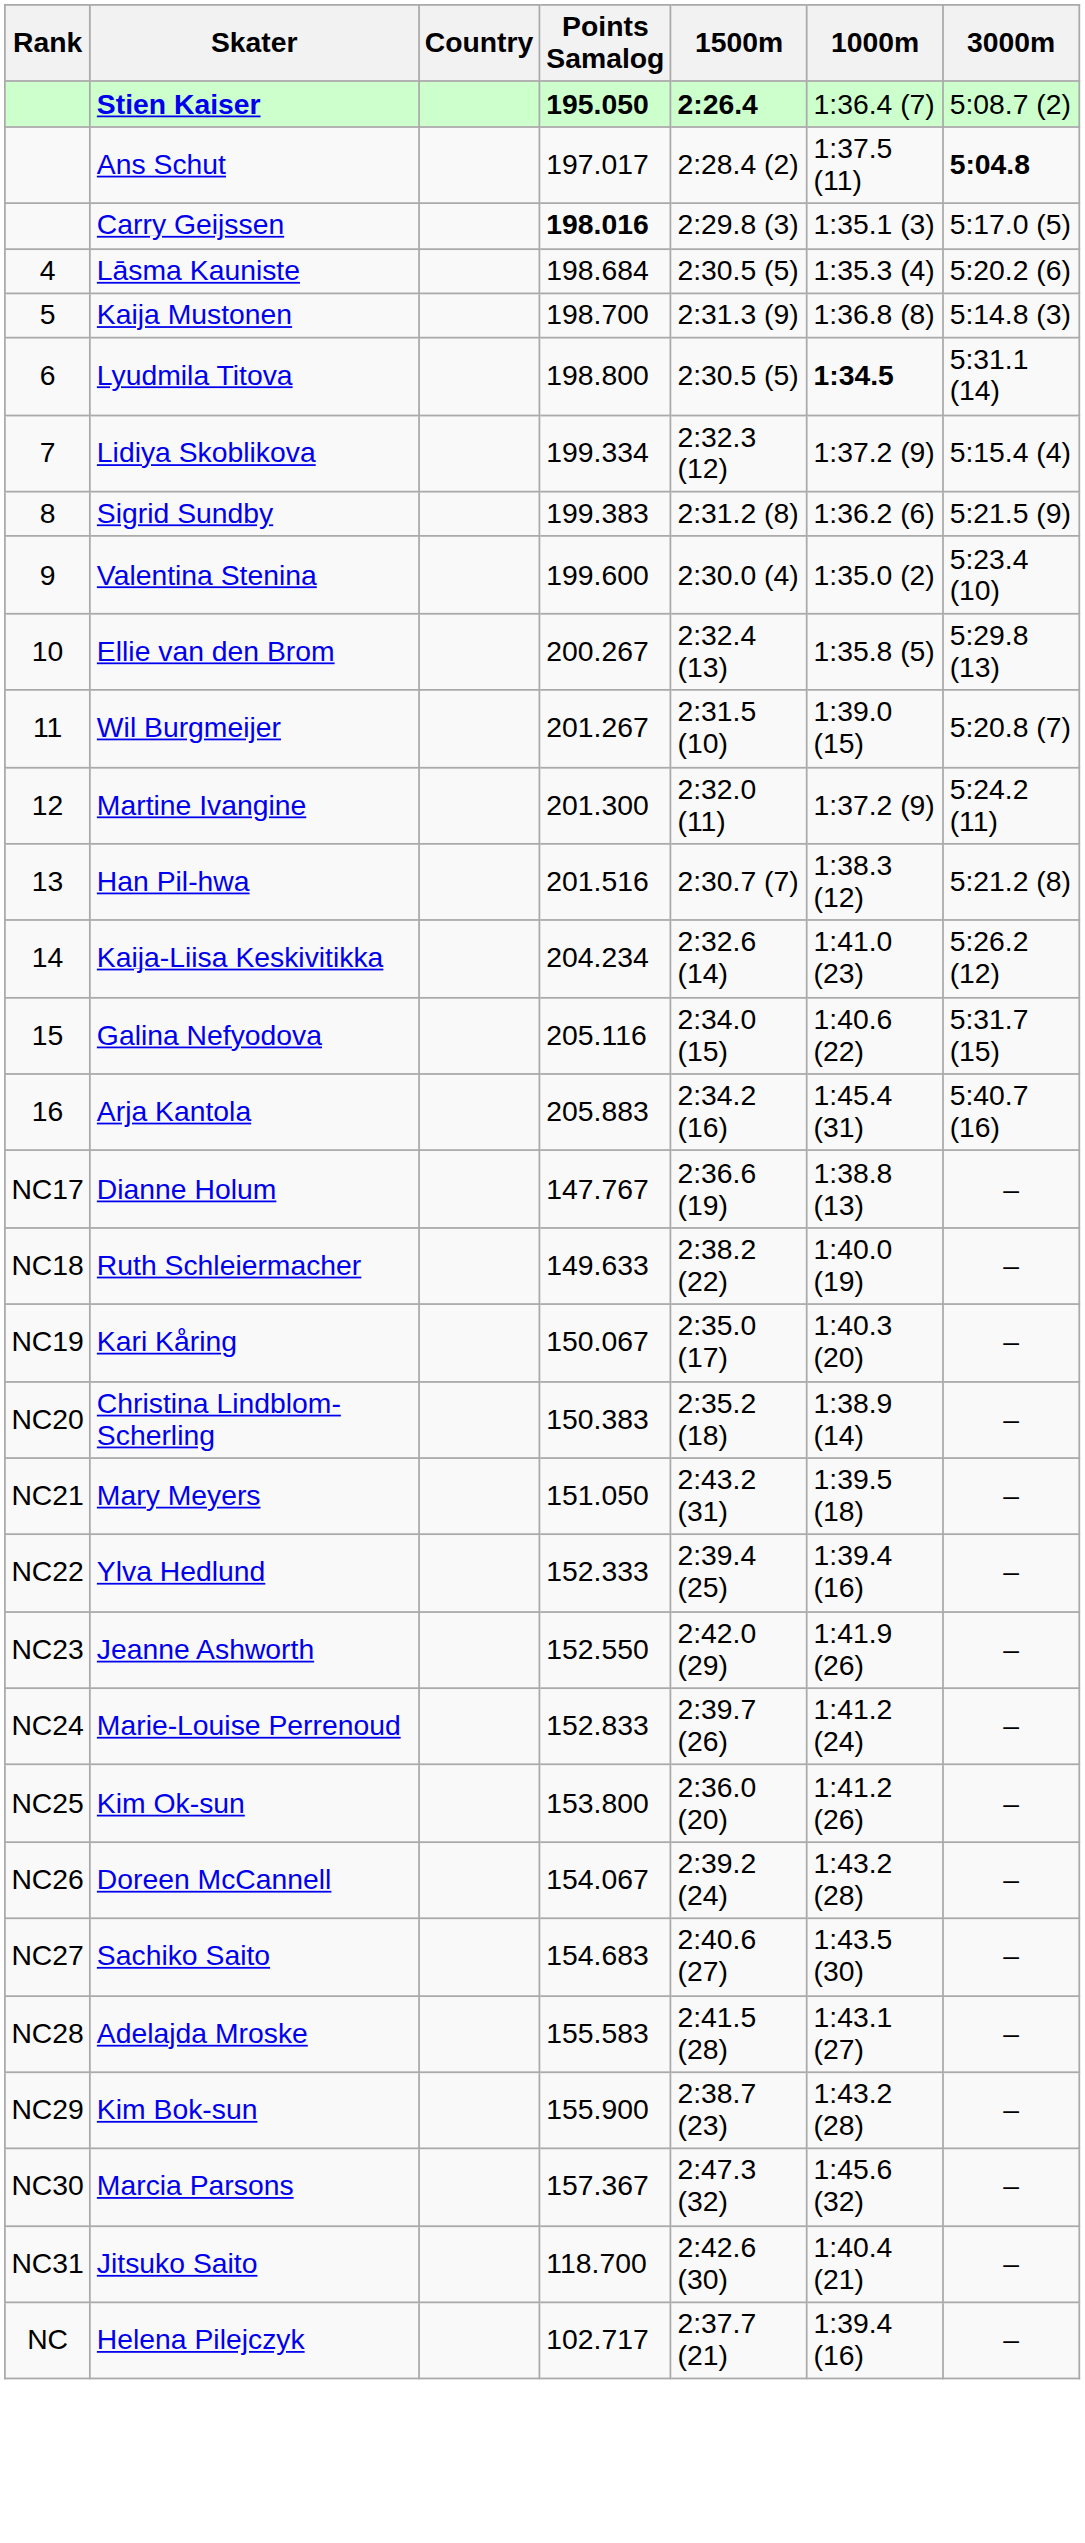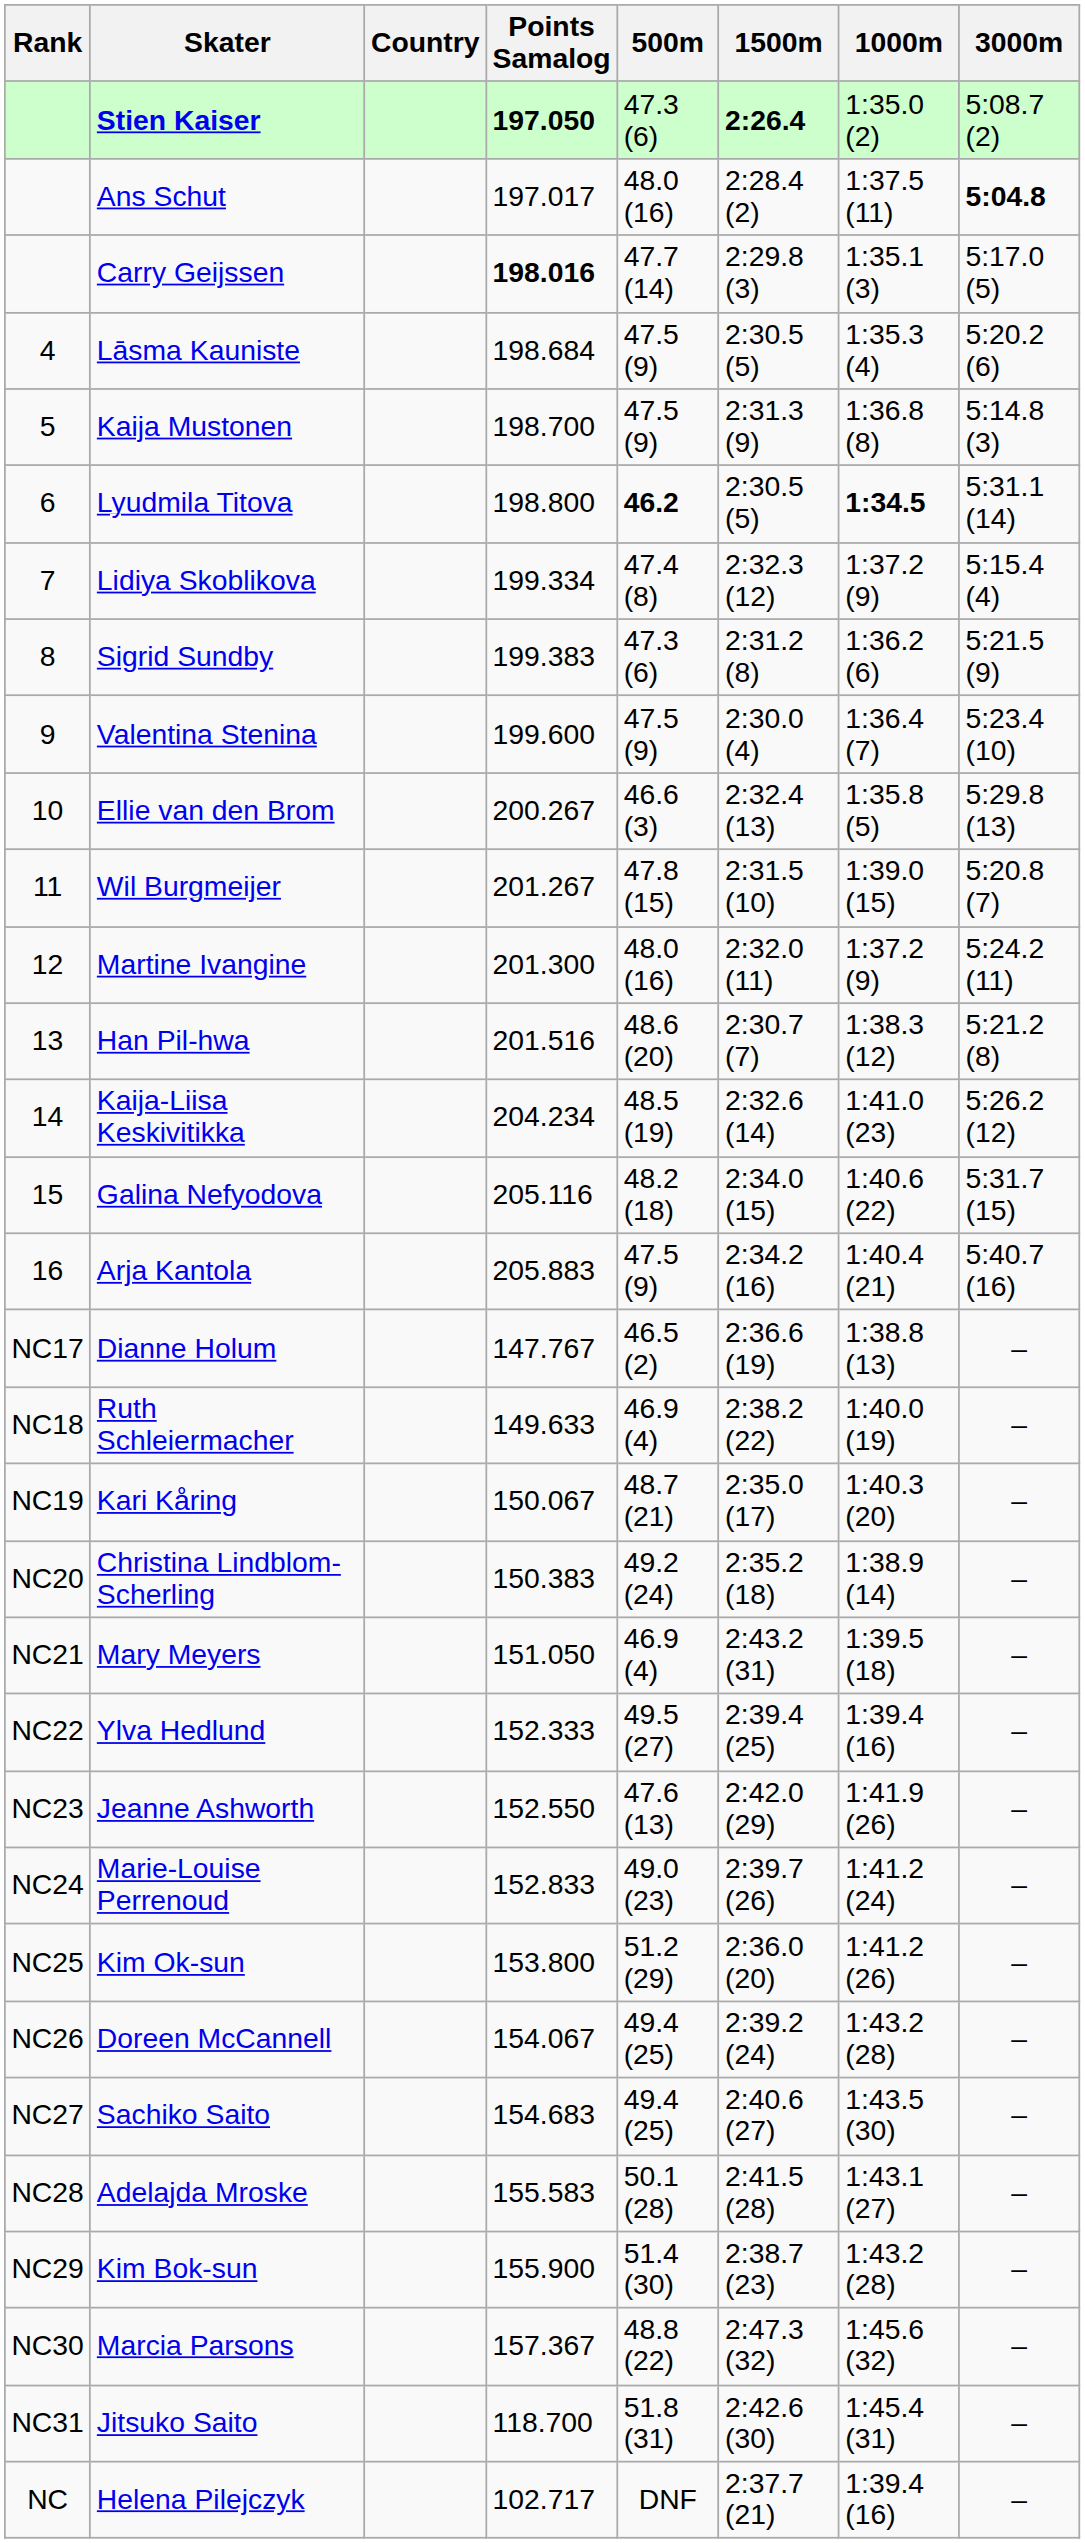 <table class="wikitable sortable" style="text-align:left">
 <tr>
 <th>Rank</th>
 <th>Skater</th>
 <th>Country</th>
 <th>Points <br> Samalog</th>
+<th>500m</th>
 <th>1500m</th>
 <th>1000m</th>
 <th>3000m</th>
 </tr>
 <tr bgcolor=ccffcc>
 <td style="text-align:center"></td>
 <td><strong><a href='#'>Stien Kaiser</a></strong></td>
 <td></td>
-<td><strong>195.050</strong></td>
+<td><strong>197.050</strong></td>
+<td>47.3 (6)</td>
 <td><strong>2:26.4</strong> </td>
-<td>1:36.4 (7)</td>
+<td>1:35.0 (2)</td>
 <td>5:08.7 (2)</td>
 </tr>
 <tr>
 <td style="text-align:center"></td>
 <td><a href='#'>Ans Schut</a></td>
 <td></td>
 <td>197.017</td>
+<td>48.0 (16)</td>
 <td>2:28.4 (2)</td>
 <td>1:37.5 (11)</td>
 <td><strong>5:04.8</strong> </td>
 </tr>
 <tr>
 <td style="text-align:center"></td>
 <td><a href='#'>Carry Geijssen</a></td>
 <td></td>
 <td><strong>198.016</strong></td>
+<td>47.7 (14)</td>
 <td>2:29.8 (3)</td>
 <td>1:35.1 (3)</td>
 <td>5:17.0 (5)</td>
 </tr>
 <tr>
 <td style="text-align:center">4</td>
 <td><a href='#'>Lāsma Kauniste</a></td>
 <td></td>
 <td>198.684</td>
+<td>47.5 (9)</td>
 <td>2:30.5 (5)</td>
 <td>1:35.3 (4)</td>
 <td>5:20.2 (6)</td>
 </tr>
 <tr>
 <td style="text-align:center">5</td>
 <td><a href='#'>Kaija Mustonen</a></td>
 <td></td>
 <td>198.700</td>
+<td>47.5 (9)</td>
 <td>2:31.3 (9)</td>
 <td>1:36.8 (8)</td>
 <td>5:14.8 (3)</td>
 </tr>
 <tr>
 <td style="text-align:center">6</td>
 <td><a href='#'>Lyudmila Titova</a></td>
 <td></td>
 <td>198.800</td>
+<td><strong>46.2</strong> </td>
 <td>2:30.5 (5)</td>
 <td><strong>1:34.5</strong> </td>
 <td>5:31.1 (14)</td>
 </tr>
 <tr>
 <td style="text-align:center">7</td>
 <td><a href='#'>Lidiya Skoblikova</a></td>
 <td></td>
 <td>199.334</td>
+<td>47.4 (8)</td>
 <td>2:32.3 (12)</td>
 <td>1:37.2 (9)</td>
 <td>5:15.4 (4)</td>
 </tr>
 <tr>
 <td style="text-align:center">8</td>
 <td><a href='#'>Sigrid Sundby</a></td>
 <td></td>
 <td>199.383</td>
+<td>47.3 (6)</td>
 <td>2:31.2 (8)</td>
 <td>1:36.2 (6)</td>
 <td>5:21.5 (9)</td>
 </tr>
 <tr>
 <td style="text-align:center">9</td>
 <td><a href='#'>Valentina Stenina</a></td>
 <td></td>
 <td>199.600</td>
+<td>47.5 (9)</td>
 <td>2:30.0 (4)</td>
-<td>1:35.0 (2)</td>
+<td>1:36.4 (7)</td>
 <td>5:23.4 (10)</td>
 </tr>
 <tr>
 <td style="text-align:center">10</td>
 <td><a href='#'>Ellie van den Brom</a></td>
 <td></td>
 <td>200.267</td>
+<td>46.6 (3)</td>
 <td>2:32.4 (13)</td>
 <td>1:35.8 (5)</td>
 <td>5:29.8 (13)</td>
 </tr>
 <tr>
 <td style="text-align:center">11</td>
 <td><a href='#'>Wil Burgmeijer</a></td>
 <td></td>
 <td>201.267</td>
+<td>47.8 (15)</td>
 <td>2:31.5 (10)</td>
 <td>1:39.0 (15)</td>
 <td>5:20.8 (7)</td>
 </tr>
 <tr>
 <td style="text-align:center">12</td>
 <td><a href='#'>Martine Ivangine</a></td>
 <td></td>
 <td>201.300</td>
+<td>48.0 (16)</td>
 <td>2:32.0 (11)</td>
 <td>1:37.2 (9)</td>
 <td>5:24.2 (11)</td>
 </tr>
 <tr>
 <td style="text-align:center">13</td>
 <td><a href='#'>Han Pil-hwa</a></td>
 <td></td>
 <td>201.516</td>
+<td>48.6 (20)</td>
 <td>2:30.7 (7)</td>
 <td>1:38.3 (12)</td>
 <td>5:21.2 (8)</td>
 </tr>
 <tr>
 <td style="text-align:center">14</td>
 <td><a href='#'>Kaija-Liisa Keskivitikka</a></td>
 <td></td>
 <td>204.234</td>
+<td>48.5 (19)</td>
 <td>2:32.6 (14)</td>
 <td>1:41.0 (23)</td>
 <td>5:26.2 (12)</td>
 </tr>
 <tr>
 <td style="text-align:center">15</td>
 <td><a href='#'>Galina Nefyodova</a></td>
 <td></td>
 <td>205.116</td>
+<td>48.2 (18)</td>
 <td>2:34.0 (15)</td>
 <td>1:40.6 (22)</td>
 <td>5:31.7 (15)</td>
 </tr>
 <tr>
 <td style="text-align:center">16</td>
 <td><a href='#'>Arja Kantola</a></td>
 <td></td>
 <td>205.883</td>
+<td>47.5 (9)</td>
 <td>2:34.2 (16)</td>
-<td>1:45.4 (31)</td>
+<td>1:40.4 (21)</td>
 <td>5:40.7 (16)</td>
 </tr>
 <tr>
 <td style="text-align:center">NC17</td>
 <td><a href='#'>Dianne Holum</a></td>
 <td></td>
 <td>147.767</td>
+<td>46.5 (2)</td>
 <td>2:36.6 (19)</td>
 <td>1:38.8 (13)</td>
 <td style="text-align:center">–</td>
 </tr>
 <tr>
 <td style="text-align:center">NC18</td>
 <td><a href='#'>Ruth Schleiermacher</a></td>
 <td></td>
 <td>149.633</td>
+<td>46.9 (4)</td>
 <td>2:38.2 (22)</td>
 <td>1:40.0 (19)</td>
 <td style="text-align:center">–</td>
 </tr>
 <tr>
 <td style="text-align:center">NC19</td>
 <td><a href='#'>Kari Kåring</a></td>
 <td></td>
 <td>150.067</td>
+<td>48.7 (21)</td>
 <td>2:35.0 (17)</td>
 <td>1:40.3 (20)</td>
 <td style="text-align:center">–</td>
 </tr>
 <tr>
 <td style="text-align:center">NC20</td>
 <td><a href='#'>Christina Lindblom-Scherling</a></td>
 <td></td>
 <td>150.383</td>
+<td>49.2 (24)</td>
 <td>2:35.2 (18)</td>
 <td>1:38.9 (14)</td>
 <td style="text-align:center">–</td>
 </tr>
 <tr>
 <td style="text-align:center">NC21</td>
 <td><a href='#'>Mary Meyers</a></td>
 <td></td>
 <td>151.050</td>
+<td>46.9 (4)</td>
 <td>2:43.2 (31)</td>
 <td>1:39.5 (18)</td>
 <td style="text-align:center">–</td>
 </tr>
 <tr>
 <td style="text-align:center">NC22</td>
 <td><a href='#'>Ylva Hedlund</a></td>
 <td></td>
 <td>152.333</td>
+<td>49.5 (27)</td>
 <td>2:39.4 (25)</td>
 <td>1:39.4 (16)</td>
 <td style="text-align:center">–</td>
 </tr>
 <tr>
 <td style="text-align:center">NC23</td>
 <td><a href='#'>Jeanne Ashworth</a></td>
 <td></td>
 <td>152.550</td>
+<td>47.6 (13)</td>
 <td>2:42.0 (29)</td>
 <td>1:41.9 (26)</td>
 <td style="text-align:center">–</td>
 </tr>
 <tr>
 <td style="text-align:center">NC24</td>
 <td><a href='#'>Marie-Louise Perrenoud</a></td>
 <td></td>
 <td>152.833</td>
+<td>49.0 (23)</td>
 <td>2:39.7 (26)</td>
 <td>1:41.2 (24)</td>
 <td style="text-align:center">–</td>
 </tr>
 <tr>
 <td style="text-align:center">NC25</td>
 <td><a href='#'>Kim Ok-sun</a></td>
 <td></td>
 <td>153.800</td>
+<td>51.2 (29)</td>
 <td>2:36.0 (20)</td>
 <td>1:41.2 (26)</td>
 <td style="text-align:center">–</td>
 </tr>
 <tr>
 <td style="text-align:center">NC26</td>
 <td><a href='#'>Doreen McCannell</a></td>
 <td></td>
 <td>154.067</td>
+<td>49.4 (25)</td>
 <td>2:39.2 (24)</td>
 <td>1:43.2 (28)</td>
 <td style="text-align:center">–</td>
 </tr>
 <tr>
 <td style="text-align:center">NC27</td>
 <td><a href='#'>Sachiko Saito</a></td>
 <td></td>
 <td>154.683</td>
+<td>49.4 (25)</td>
 <td>2:40.6 (27)</td>
 <td>1:43.5 (30)</td>
 <td style="text-align:center">–</td>
 </tr>
 <tr>
 <td style="text-align:center">NC28</td>
 <td><a href='#'>Adelajda Mroske</a></td>
 <td></td>
 <td>155.583</td>
+<td>50.1 (28)</td>
 <td>2:41.5 (28)</td>
 <td>1:43.1 (27)</td>
 <td style="text-align:center">–</td>
 </tr>
 <tr>
 <td style="text-align:center">NC29</td>
 <td><a href='#'>Kim Bok-sun</a></td>
 <td></td>
 <td>155.900</td>
+<td>51.4 (30)</td>
 <td>2:38.7 (23)</td>
 <td>1:43.2 (28)</td>
 <td style="text-align:center">–</td>
 </tr>
 <tr>
 <td style="text-align:center">NC30</td>
 <td><a href='#'>Marcia Parsons</a></td>
 <td></td>
 <td>157.367</td>
+<td>48.8 (22)</td>
 <td>2:47.3 (32)</td>
 <td>1:45.6 (32)</td>
 <td style="text-align:center">–</td>
 </tr>
 <tr>
 <td style="text-align:center">NC31</td>
 <td><a href='#'>Jitsuko Saito</a></td>
 <td></td>
 <td>118.700</td>
+<td>51.8 (31)</td>
 <td>2:42.6 (30)</td>
-<td>1:40.4 (21)</td>
+<td>1:45.4 (31)</td>
 <td style="text-align:center">–</td>
 </tr>
 <tr>
 <td style="text-align:center">NC</td>
 <td><a href='#'>Helena Pilejczyk</a></td>
 <td></td>
 <td>102.717</td>
+<td style="text-align:center">DNF</td>
 <td>2:37.7 (21)</td>
 <td>1:39.4 (16)</td>
 <td style="text-align:center">–</td>
 </tr>
 </table>
